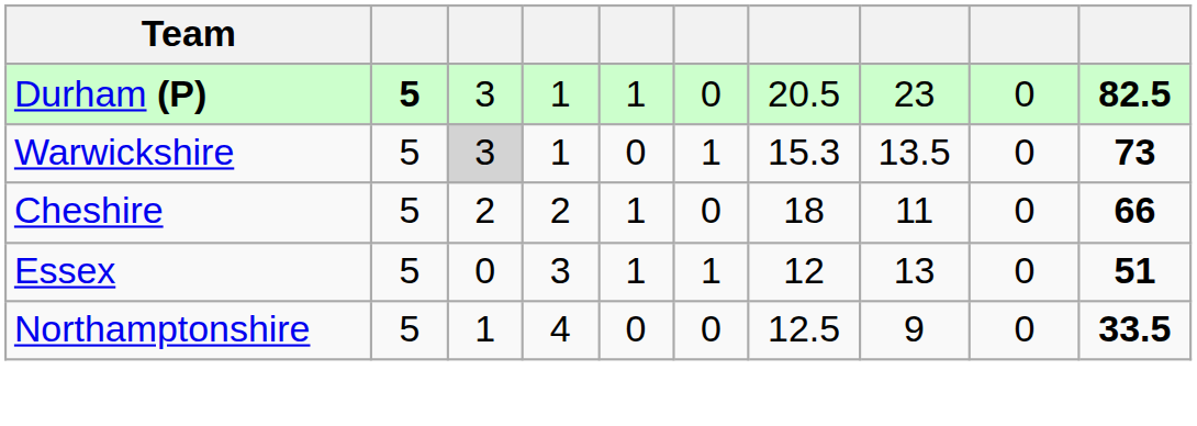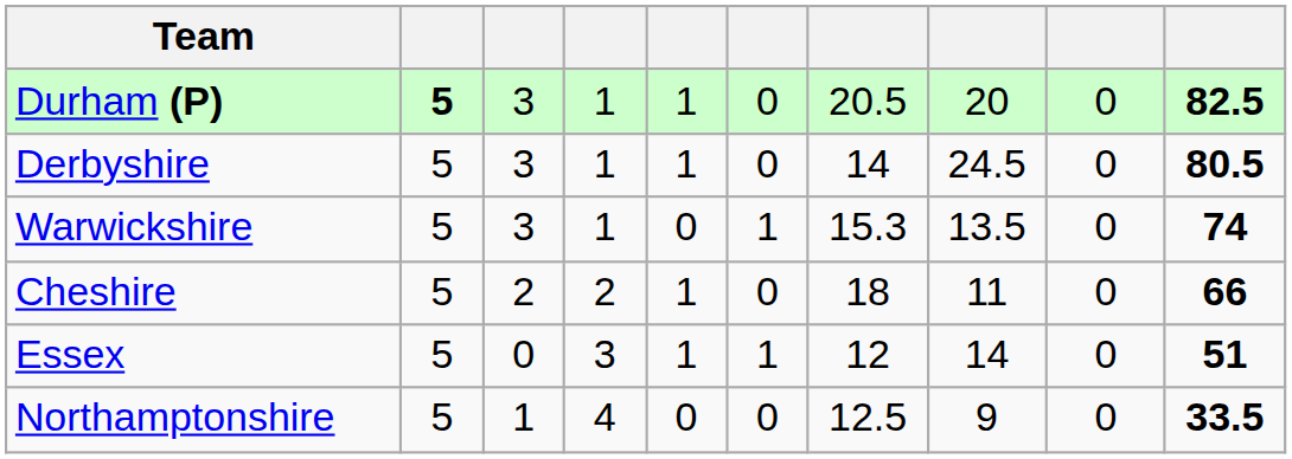 <table class="wikitable" style="text-align:center">
 <tr>
 <th width="150">Team</th>
 <th width="25"></th>
 <th width="25"></th>
 <th width="25"></th>
 <th width="25"></th>
 <th width="25"></th>
 <th width="40"></th>
 <th width="40"></th>
 <th width="40"></th>
 <th width="40"></th>
 </tr>
 <tr style="background:#cfc">
 <td style="text-align:left"><a href='#'>Durham</a> <strong>(P)</strong></td>
 <td><strong>5</strong></td>
 <td>3</td>
 <td>1</td>
 <td>1</td>
 <td>0</td>
 <td>20.5</td>
-<td>23</td>
+<td>20</td>
 <td>0</td>
 <td><strong>82.5</strong></td>
 </tr>
 <tr>
+<td style="text-align:left"><a href='#'>Derbyshire</a></td>
+<td>5</td>
+<td>3</td>
+<td>1</td>
+<td>1</td>
+<td>0</td>
+<td>14</td>
+<td>24.5</td>
+<td>0</td>
+<td><strong>80.5</strong></td>
+</tr>
+<tr>
 <td style="text-align:left"><a href='#'>Warwickshire</a></td>
 <td>5</td>
-<td style="background: lightgrey;">3</td>
+<td>3</td>
 <td>1</td>
 <td>0</td>
 <td>1</td>
 <td>15.3</td>
 <td>13.5</td>
 <td>0</td>
-<td><strong>73</strong></td>
+<td><strong>74</strong></td>
 </tr>
 <tr>
 <td style="text-align:left"><a href='#'>Cheshire</a></td>
 <td>5</td>
 <td>2</td>
 <td>2</td>
 <td>1</td>
 <td>0</td>
 <td>18</td>
 <td>11</td>
 <td>0</td>
 <td><strong>66</strong></td>
 </tr>
 <tr>
 <td style="text-align:left"><a href='#'>Essex</a></td>
 <td>5</td>
 <td>0</td>
 <td>3</td>
 <td>1</td>
 <td>1</td>
 <td>12</td>
-<td>13</td>
+<td>14</td>
 <td>0</td>
 <td><strong>51</strong></td>
 </tr>
 <tr>
 <td style="text-align:left"><a href='#'>Northamptonshire</a></td>
 <td>5</td>
 <td>1</td>
 <td>4</td>
 <td>0</td>
 <td>0</td>
 <td>12.5</td>
 <td>9</td>
 <td>0</td>
 <td><strong>33.5</strong></td>
 </tr>
 </table>
